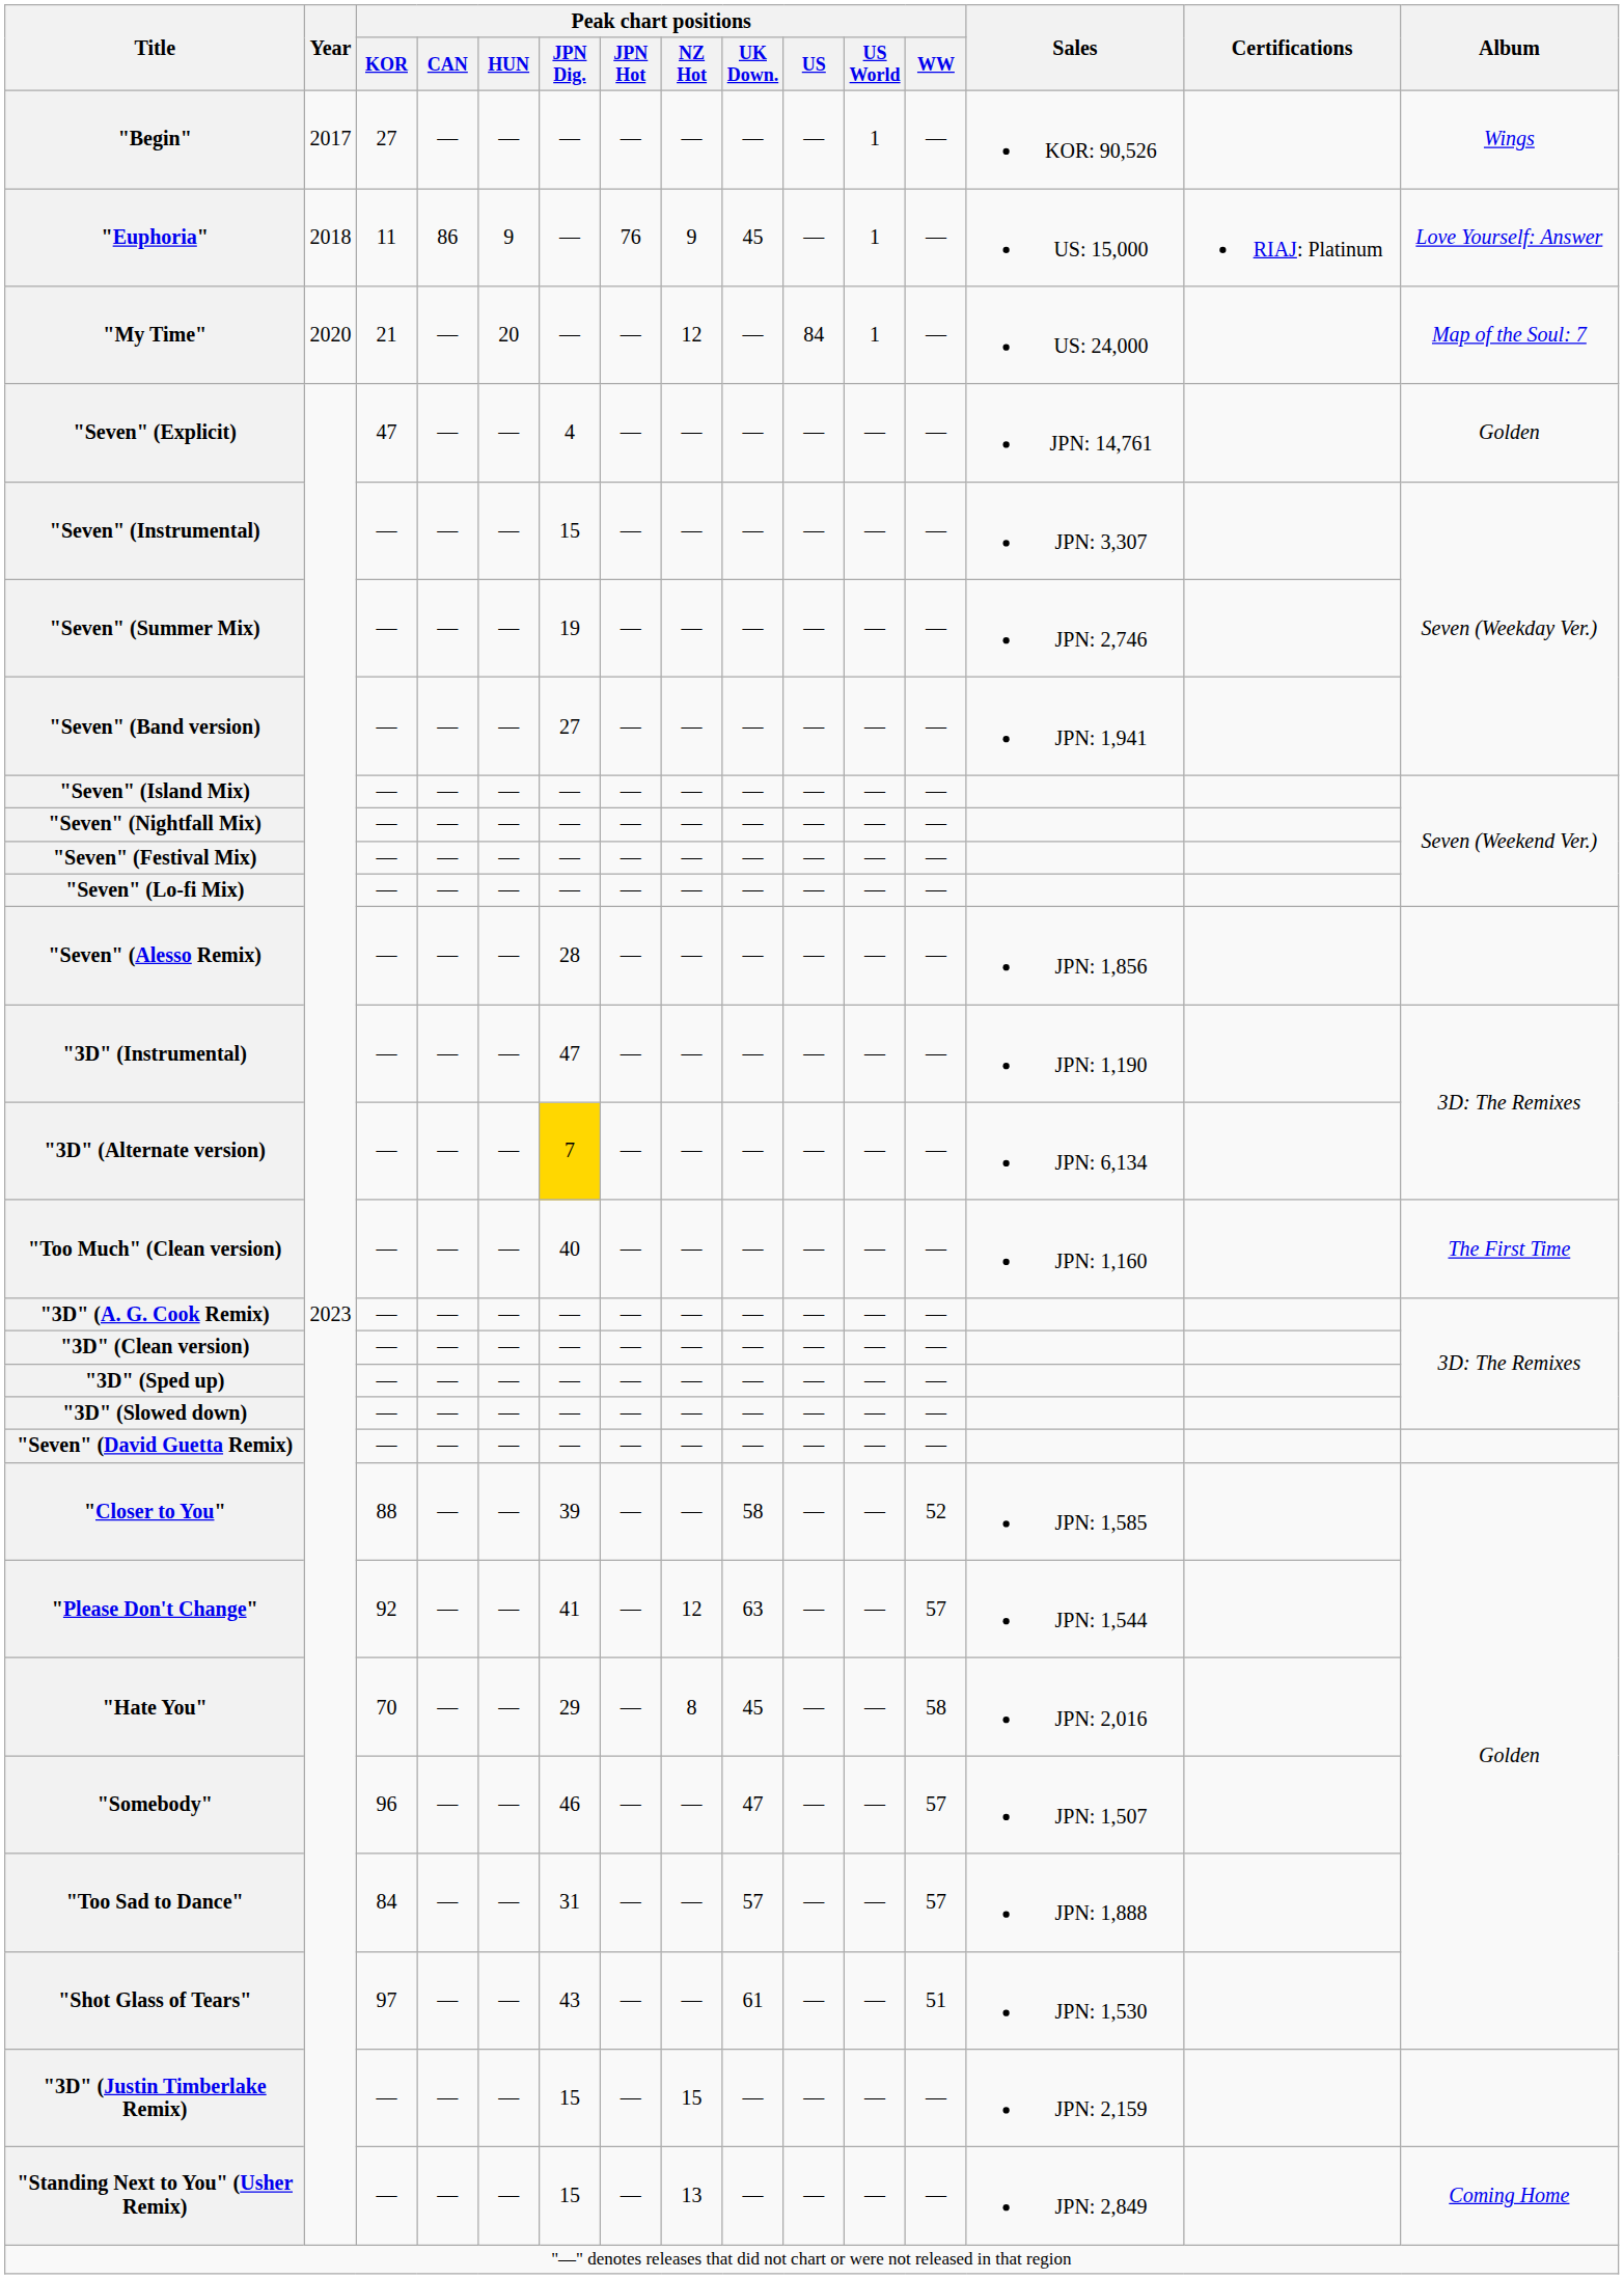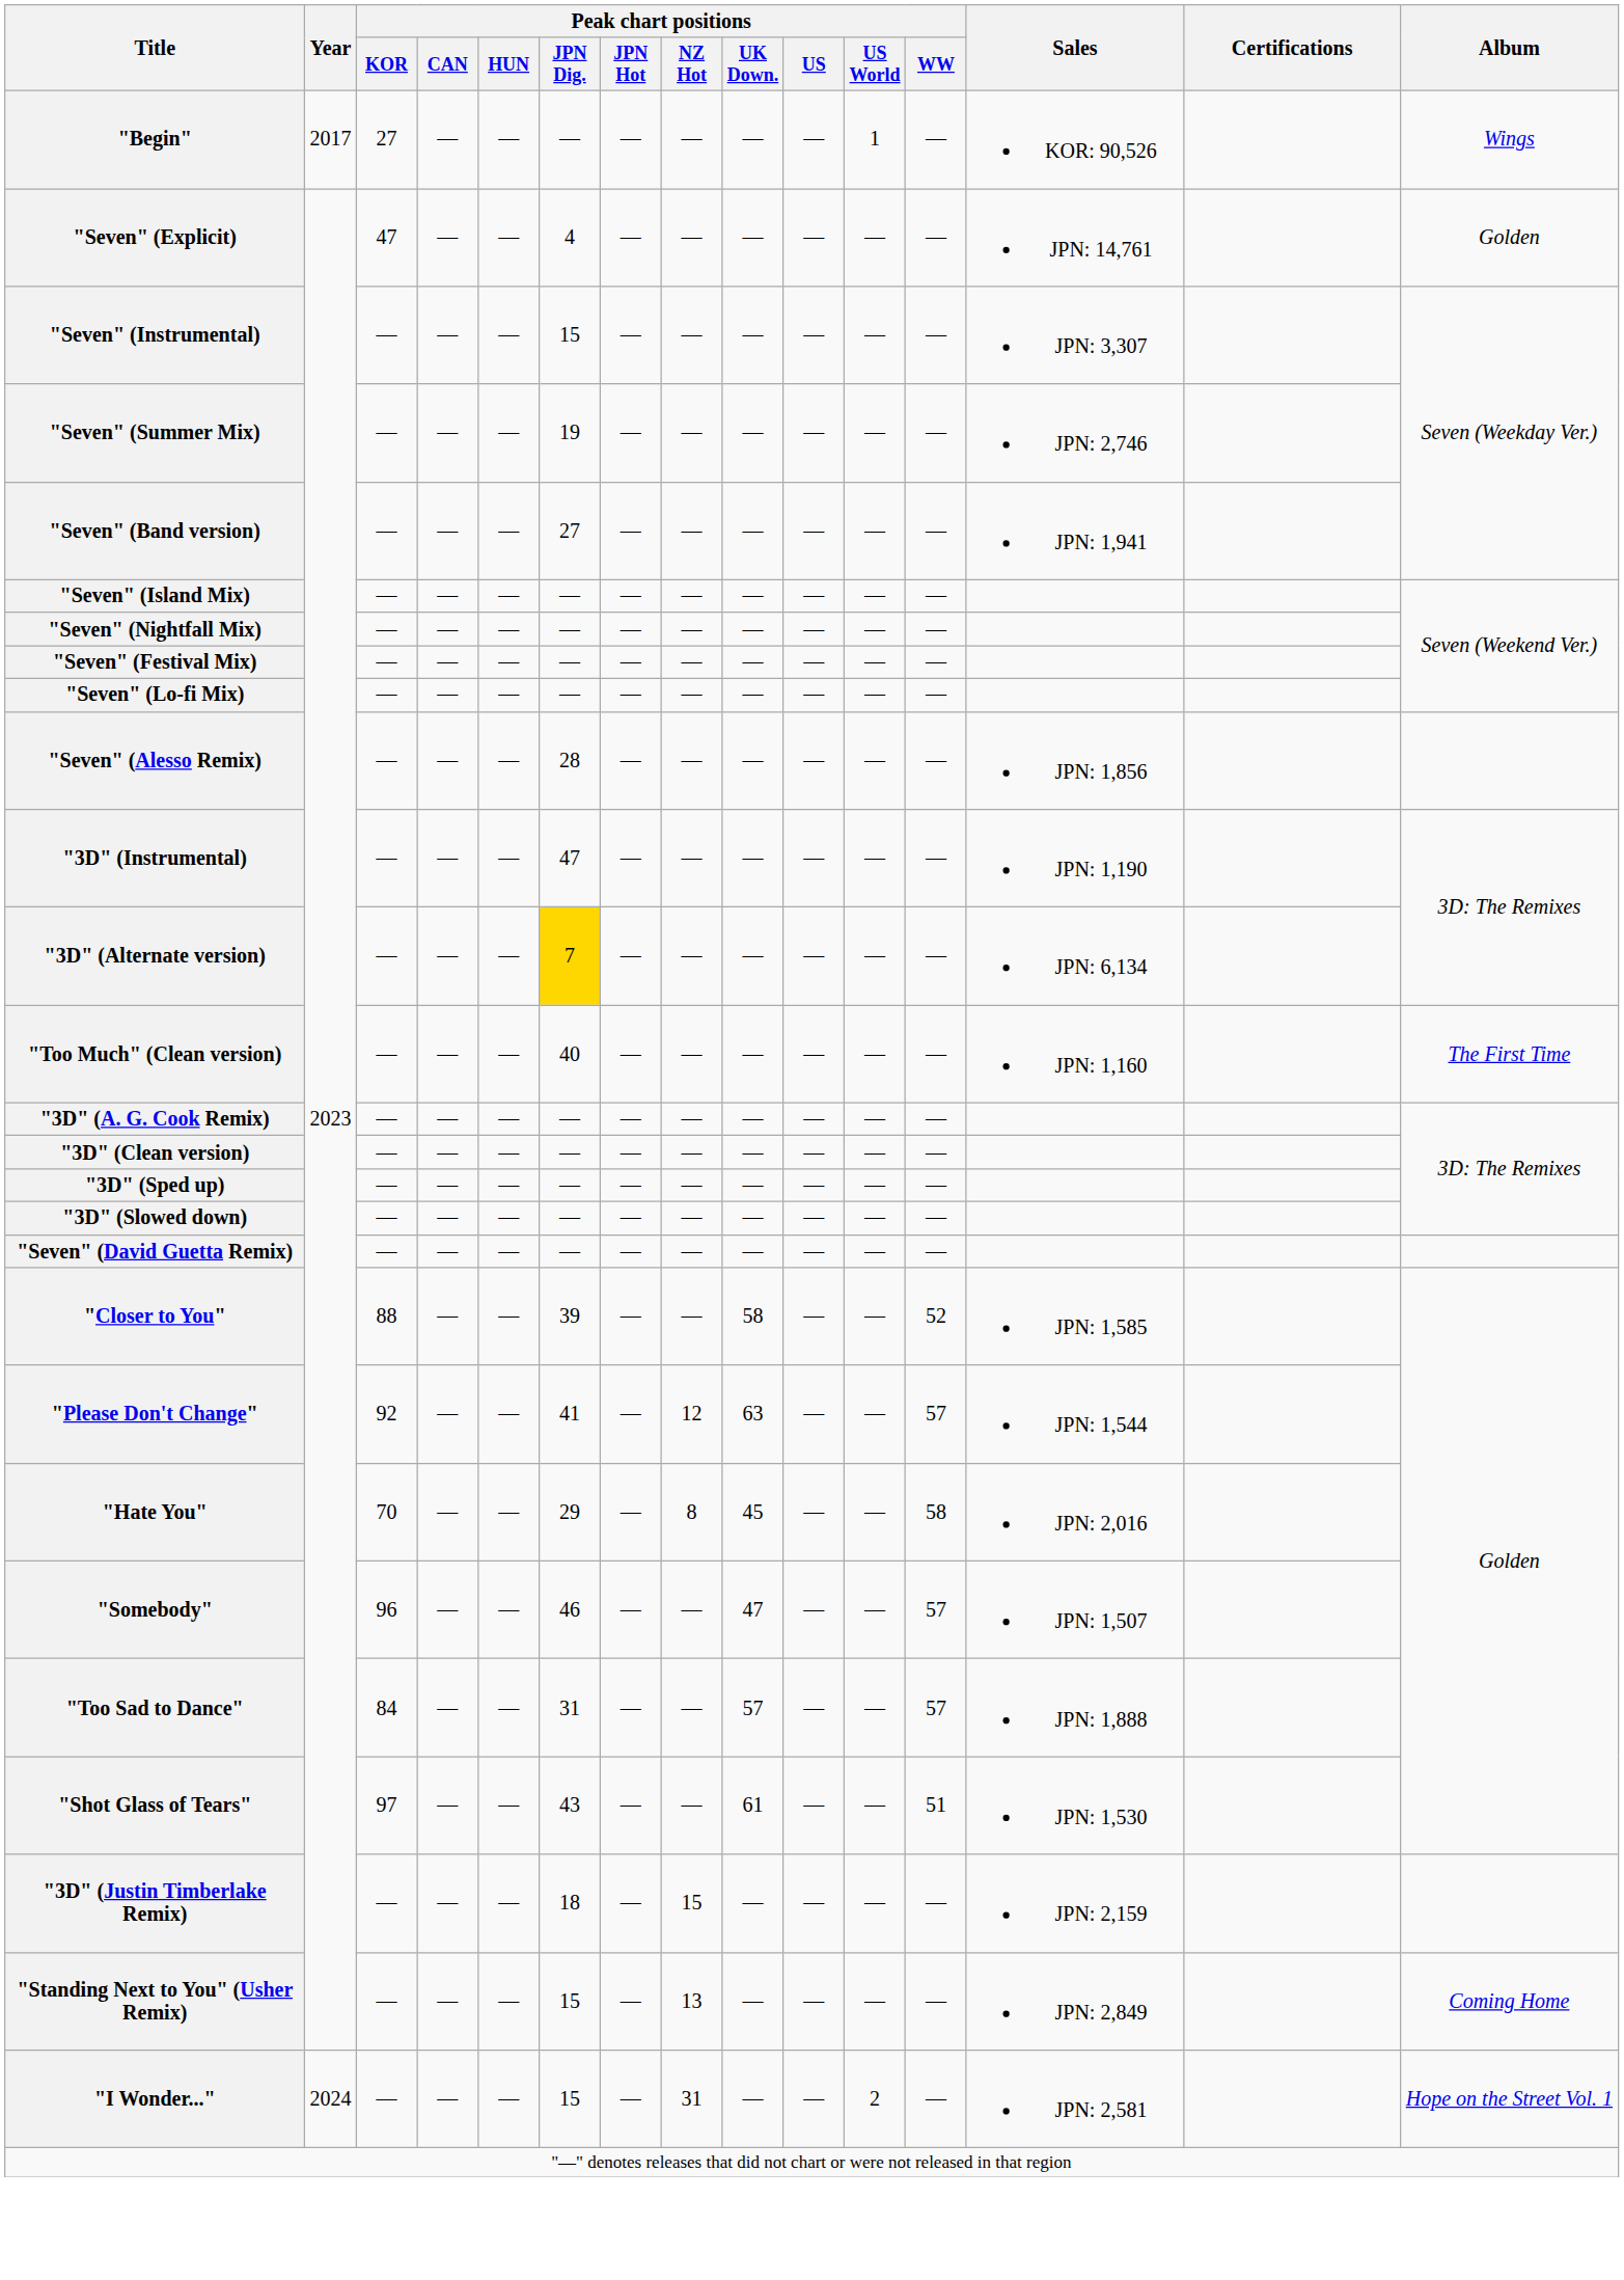 <table class="wikitable plainrowheaders" style="text-align:center;" border="1">
 <tr>
 <th scope="col" rowspan="2" style="width:14em;">Title</th>
 <th scope="col" rowspan="2" style="width:1em;">Year</th>
 <th scope="col" colspan="10">Peak chart positions</th>
 <th scope="col" rowspan="2" style="width:10em;">Sales</th>
 <th scope="col" rowspan="2" style="width:10em;">Certifications</th>
 <th scope="col" rowspan="2" style="width:10em;">Album</th>
 </tr>
 <tr>
 <th scope="col" style="width:2.8em;font-size:90%;"><a href='#'>KOR</a><br></th>
 <th scope="col" style="width:2.8em;font-size:90%;"><a href='#'>CAN</a><br></th>
 <th scope="col" style="width:2.8em;font-size:90%;"><a href='#'>HUN</a><br></th>
 <th scope=col style="width:2.8em;font-size:90%;"><a href='#'>JPN<br>Dig.</a><br></th>
 <th scope="col" style="width:2.8em;font-size:90%;"><a href='#'>JPN<br>Hot</a><br></th>
 <th scope="col" style="width:2.8em;font-size:90%;"><a href='#'>NZ<br>Hot</a><br></th>
 <th scope="col" style="width:2.8em;font-size:90%;"><a href='#'>UK<br>Down.</a><br></th>
 <th scope="col" style="width:2.8em;font-size:90%;"><a href='#'>US</a><br></th>
 <th scope="col" style="width:2.8em;font-size:90%;"><a href='#'>US World</a><br></th>
 <th scope="col" style="width:2.8em;font-size:90%;"><a href='#'>WW</a><br></th>
 </tr>
 <tr>
 <th scope="row">"Begin"</th>
 <td>2017</td>
 <td>27</td>
 <td>—</td>
 <td>—</td>
 <td>—</td>
 <td>—</td>
 <td>—</td>
 <td>—</td>
 <td>—</td>
 <td>1</td>
 <td>—</td>
 <td><br><ul><li>KOR: 90,526</li></ul></td>
 <td></td>
 <td><em><a href='#'>Wings</a></em></td>
-</tr>
-<tr>
-<th scope="row">"<a href='#'>Euphoria</a>"</th>
-<td>2018</td>
-<td>11</td>
-<td>86</td>
-<td>9</td>
-<td>—</td>
-<td>76</td>
-<td>9</td>
-<td>45</td>
-<td>—</td>
-<td>1</td>
-<td>—</td>
-<td><br><ul><li>US: 15,000</li></ul></td>
-<td><br><ul><li><a href='#'>RIAJ</a>: Platinum</li></ul></td>
-<td><em><a href='#'>Love Yourself: Answer</a></em></td>
-</tr>
-<tr>
-<th scope="row">"My Time"</th>
-<td>2020</td>
-<td>21</td>
-<td>—</td>
-<td>20</td>
-<td>—</td>
-<td>—</td>
-<td>12</td>
-<td>—</td>
-<td>84</td>
-<td>1</td>
-<td>—</td>
-<td><br><ul><li>US: 24,000</li></ul></td>
-<td></td>
-<td><em><a href='#'>Map of the Soul: 7</a></em></td>
 </tr>
 <tr>
 <th scope="row">"Seven" (Explicit)<br></th>
 <td rowspan="25">2023</td>
 <td>47</td>
 <td>—</td>
 <td>—</td>
 <td>4</td>
 <td>—</td>
 <td>—</td>
 <td>—</td>
 <td>—</td>
 <td>—</td>
 <td>—</td>
 <td><br><ul><li>JPN: 14,761</li></ul></td>
 <td></td>
 <td><em>Golden</em></td>
 </tr>
 <tr>
 <th scope="row">"Seven" (Instrumental)<br></th>
 <td>—</td>
 <td>—</td>
 <td>—</td>
 <td>15</td>
 <td>—</td>
 <td>—</td>
 <td>—</td>
 <td>—</td>
 <td>—</td>
 <td>—</td>
 <td><br><ul><li>JPN: 3,307</li></ul></td>
 <td></td>
 <td rowspan="3"><em>Seven (Weekday Ver.)</em></td>
 </tr>
 <tr>
 <th scope="row">"Seven" (Summer Mix)<br></th>
 <td>—</td>
 <td>—</td>
 <td>—</td>
 <td>19</td>
 <td>—</td>
 <td>—</td>
 <td>—</td>
 <td>—</td>
 <td>—</td>
 <td>—</td>
 <td><br><ul><li>JPN: 2,746</li></ul></td>
 <td></td>
 </tr>
 <tr>
 <th scope="row">"Seven" (Band version)<br></th>
 <td>—</td>
 <td>—</td>
 <td>—</td>
 <td>27</td>
 <td>—</td>
 <td>—</td>
 <td>—</td>
 <td>—</td>
 <td>—</td>
 <td>—</td>
 <td><br><ul><li>JPN: 1,941</li></ul></td>
 <td></td>
 </tr>
 <tr>
 <th scope="row">"Seven" (Island Mix)<br></th>
 <td>—</td>
 <td>—</td>
 <td>—</td>
 <td>—</td>
 <td>—</td>
 <td>—</td>
 <td>—</td>
 <td>—</td>
 <td>—</td>
 <td>—</td>
 <td></td>
 <td></td>
 <td rowspan="4"><em>Seven (Weekend Ver.)</em></td>
 </tr>
 <tr>
 <th scope="row">"Seven" (Nightfall Mix)<br></th>
 <td>—</td>
 <td>—</td>
 <td>—</td>
 <td>—</td>
 <td>—</td>
 <td>—</td>
 <td>—</td>
 <td>—</td>
 <td>—</td>
 <td>—</td>
 <td></td>
 <td></td>
 </tr>
 <tr>
 <th scope="row">"Seven" (Festival Mix)<br></th>
 <td>—</td>
 <td>—</td>
 <td>—</td>
 <td>—</td>
 <td>—</td>
 <td>—</td>
 <td>—</td>
 <td>—</td>
 <td>—</td>
 <td>—</td>
 <td></td>
 <td></td>
 </tr>
 <tr>
 <th scope="row">"Seven" (Lo-fi Mix)<br></th>
 <td>—</td>
 <td>—</td>
 <td>—</td>
 <td>—</td>
 <td>—</td>
 <td>—</td>
 <td>—</td>
 <td>—</td>
 <td>—</td>
 <td>—</td>
 <td></td>
 <td></td>
 </tr>
 <tr>
 <th scope="row">"Seven" (<a href='#'>Alesso</a> Remix)<br></th>
 <td>—</td>
 <td>—</td>
 <td>—</td>
 <td>28</td>
 <td>—</td>
 <td>—</td>
 <td>—</td>
 <td>—</td>
 <td>—</td>
 <td>—</td>
 <td><br><ul><li>JPN: 1,856</li></ul></td>
 <td></td>
 <td></td>
 </tr>
 <tr>
 <th scope="row">"3D" (Instrumental)<br></th>
 <td>—</td>
 <td>—</td>
 <td>—</td>
 <td>47</td>
 <td>—</td>
 <td>—</td>
 <td>—</td>
 <td>—</td>
 <td>—</td>
 <td>—</td>
 <td><br><ul><li>JPN: 1,190</li></ul></td>
 <td></td>
 <td rowspan="2"><em>3D: The Remixes</em></td>
 </tr>
 <tr>
 <th scope="row">"3D" (Alternate version)</th>
 <td>—</td>
 <td>—</td>
 <td>—</td>
 <td style="background: gold;">7</td>
 <td>—</td>
 <td>—</td>
 <td>—</td>
 <td>—</td>
 <td>—</td>
 <td>—</td>
 <td><br><ul><li>JPN: 6,134</li></ul></td>
 <td></td>
 </tr>
 <tr>
 <th scope="row">"Too Much" (Clean version)<br></th>
 <td>—</td>
 <td>—</td>
 <td>—</td>
 <td>40</td>
 <td>—</td>
 <td>—</td>
 <td>—</td>
 <td>—</td>
 <td>—</td>
 <td>—</td>
 <td><br><ul><li>JPN: 1,160</li></ul></td>
 <td></td>
 <td><em><a href='#'>The First Time</a></em></td>
 </tr>
 <tr>
 <th scope="row">"3D" (<a href='#'>A. G. Cook</a> Remix)<br></th>
 <td>—</td>
 <td>—</td>
 <td>—</td>
 <td>—</td>
 <td>—</td>
 <td>—</td>
 <td>—</td>
 <td>—</td>
 <td>—</td>
 <td>—</td>
 <td></td>
 <td></td>
 <td rowspan="4"><em>3D: The Remixes</em></td>
 </tr>
 <tr>
 <th scope="row">"3D" (Clean version)<br></th>
 <td>—</td>
 <td>—</td>
 <td>—</td>
 <td>—</td>
 <td>—</td>
 <td>—</td>
 <td>—</td>
 <td>—</td>
 <td>—</td>
 <td>—</td>
 <td></td>
 <td></td>
 </tr>
 <tr>
 <th scope="row">"3D" (Sped up)<br></th>
 <td>—</td>
 <td>—</td>
 <td>—</td>
 <td>—</td>
 <td>—</td>
 <td>—</td>
 <td>—</td>
 <td>—</td>
 <td>—</td>
 <td>—</td>
 <td></td>
 <td></td>
 </tr>
 <tr>
 <th scope="row">"3D" (Slowed down)<br></th>
 <td>—</td>
 <td>—</td>
 <td>—</td>
 <td>—</td>
 <td>—</td>
 <td>—</td>
 <td>—</td>
 <td>—</td>
 <td>—</td>
 <td>—</td>
 <td></td>
 <td></td>
 </tr>
 <tr>
 <th scope="row">"Seven" (<a href='#'>David Guetta</a> Remix)<br></th>
 <td>—</td>
 <td>—</td>
 <td>—</td>
 <td>—</td>
 <td>—</td>
 <td>—</td>
 <td>—</td>
 <td>—</td>
 <td>—</td>
 <td>—</td>
 <td></td>
 <td></td>
 <td></td>
 </tr>
 <tr>
 <th scope="row">"<a href='#'>Closer to You</a>"<br></th>
 <td>88</td>
 <td>—</td>
 <td>—</td>
 <td>39</td>
 <td>—</td>
 <td>—</td>
 <td>58</td>
 <td>—</td>
 <td>—</td>
 <td>52</td>
 <td><br><ul><li>JPN: 1,585</li></ul></td>
 <td></td>
 <td rowspan="6"><em>Golden</em></td>
 </tr>
 <tr>
 <th scope="row">"<a href='#'>Please Don't Change</a>"<br></th>
 <td>92</td>
 <td>—</td>
 <td>—</td>
 <td>41</td>
 <td>—</td>
 <td>12</td>
 <td>63</td>
 <td>—</td>
 <td>—</td>
 <td>57</td>
 <td><br><ul><li>JPN: 1,544</li></ul></td>
 <td></td>
 </tr>
 <tr>
 <th scope="row">"Hate You"</th>
 <td>70</td>
 <td>—</td>
 <td>—</td>
 <td>29</td>
 <td>—</td>
 <td>8</td>
 <td>45</td>
 <td>—</td>
 <td>—</td>
 <td>58</td>
 <td><br><ul><li>JPN: 2,016</li></ul></td>
 <td></td>
 </tr>
 <tr>
 <th scope="row">"Somebody"</th>
 <td>96</td>
 <td>—</td>
 <td>—</td>
 <td>46</td>
 <td>—</td>
 <td>—</td>
 <td>47</td>
 <td>—</td>
 <td>—</td>
 <td>57</td>
 <td><br><ul><li>JPN: 1,507</li></ul></td>
 <td></td>
 </tr>
 <tr>
 <th scope="row">"Too Sad to Dance"</th>
 <td>84</td>
 <td>—</td>
 <td>—</td>
 <td>31</td>
 <td>—</td>
 <td>—</td>
 <td>57</td>
 <td>—</td>
 <td>—</td>
 <td>57</td>
 <td><br><ul><li>JPN: 1,888</li></ul></td>
 <td></td>
 </tr>
 <tr>
 <th scope="row">"Shot Glass of Tears"</th>
 <td>97</td>
 <td>—</td>
 <td>—</td>
 <td>43</td>
 <td>—</td>
 <td>—</td>
 <td>61</td>
 <td>—</td>
 <td>—</td>
 <td>51</td>
 <td><br><ul><li>JPN: 1,530</li></ul></td>
 <td></td>
 </tr>
 <tr>
 <th scope="row">"3D" (<a href='#'>Justin Timberlake</a> Remix)</th>
 <td>—</td>
 <td>—</td>
 <td>—</td>
-<td>15</td>
+<td>18</td>
 <td>—</td>
 <td>15</td>
 <td>—</td>
 <td>—</td>
 <td>—</td>
 <td>—</td>
 <td><br><ul><li>JPN: 2,159</li></ul></td>
 <td></td>
 <td></td>
 </tr>
 <tr>
 <th scope="row">"Standing Next to You" (<a href='#'>Usher</a> Remix)</th>
 <td>—</td>
 <td>—</td>
 <td>—</td>
 <td>15</td>
 <td>—</td>
 <td>13</td>
 <td>—</td>
 <td>—</td>
 <td>—</td>
 <td>—</td>
 <td><br><ul><li>JPN: 2,849</li></ul></td>
 <td></td>
 <td><em><a href='#'>Coming Home</a></em></td>
 </tr>
 <tr>
+<th scope="row">"I Wonder..."<br></th>
+<td>2024</td>
+<td>—</td>
+<td>—</td>
+<td>—</td>
+<td>15</td>
+<td>—</td>
+<td>31</td>
+<td>—</td>
+<td>—</td>
+<td>2</td>
+<td>—</td>
+<td><br><ul><li>JPN: 2,581</li></ul></td>
+<td></td>
+<td><em><a href='#'>Hope on the Street Vol. 1</a></em></td>
+</tr>
+<tr>
 <td colspan="15" style="font-size:85%">"—" denotes releases that did not chart or were not released in that region</td>
 </tr>
 </table>
